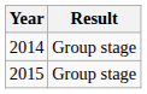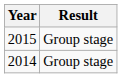 <table class="wikitable">
 <tr>
 <th>Year</th>
 <th>Result</th>
 </tr>
 <tr>
+<td> 2015</td>
+<td>Group stage</td>
+</tr>
+<tr>
 <td> 2014</td>
 <td>Group stage</td>
 </tr>
-<tr>
-<td> 2015</td>
-<td>Group stage</td>
-</tr>
 </table>
